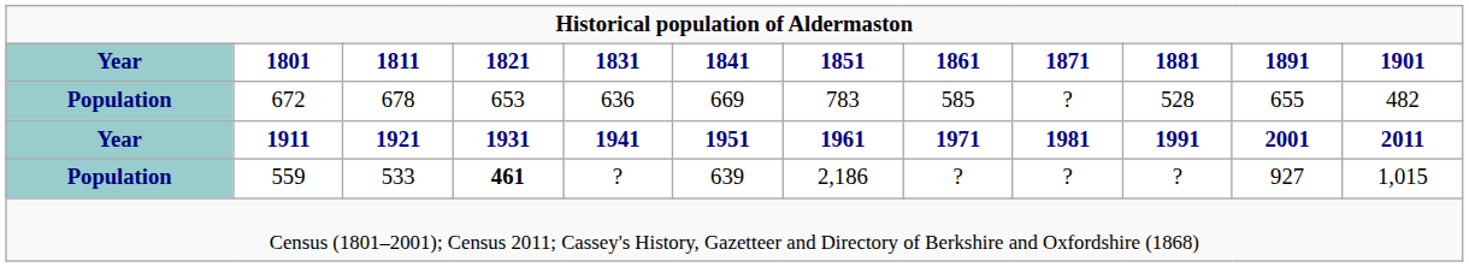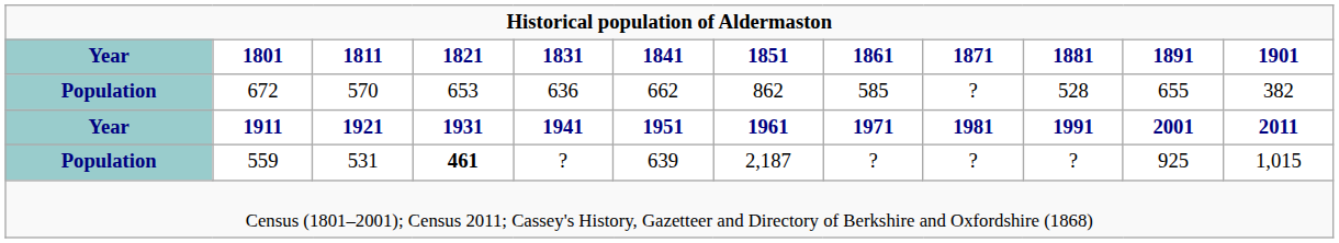 <table class="wikitable" style="font-size:85%; width:70%; border:0; text-align:center; line-height:120%; margin:1em auto;">
 <tr>
 <td colspan="12" style="text-align:center;"><strong>Historical population of Aldermaston</strong></td>
 </tr>
 <tr>
 <th style="background:#9cc; color:navy; height:17px;">Year</th>
 <th style="background:#fff; color:navy;">1801</th>
 <th style="background:#fff; color:navy;">1811</th>
 <th style="background:#fff; color:navy;">1821</th>
 <th style="background:#fff; color:navy;">1831</th>
 <th style="background:#fff; color:navy;">1841</th>
 <th style="background:#fff; color:navy;">1851</th>
 <th style="background:#fff; color:navy;">1861</th>
 <th style="background:#fff; color:navy;">1871</th>
 <th style="background:#fff; color:navy;">1881</th>
 <th style="background:#fff; color:navy;">1891</th>
 <th style="background:#fff; color:navy;">1901</th>
 </tr>
 <tr>
 <th style="background:#9cc; color:navy; height:17px;">Population</th>
 <td style="background:#fff; color:black;">672</td>
-<td style="background:#fff; color:black;">678</td>
+<td style="background:#fff; color:black;">570</td>
 <td style="background:#fff; color:black;">653</td>
 <td style="background:#fff; color:black;">636</td>
-<td style="background:#fff; color:black;">669</td>
-<td style="background:#fff; color:black;">783</td>
+<td style="background:#fff; color:black;">662</td>
+<td style="background:#fff; color:black;">862</td>
 <td style="background:#fff; color:black;">585</td>
 <td style="background:#fff; color:black;">?</td>
 <td style="background:#fff; color:black;">528</td>
 <td style="background:#fff; color:black;">655</td>
-<td style="background:#fff; color:black;">482</td>
+<td style="background:#fff; color:black;">382</td>
 </tr>
 <tr>
 <th style="background:#9cc; color:navy; height:17px;">Year</th>
 <th style="background:#fff; color:navy;">1911</th>
 <th style="background:#fff; color:navy;">1921</th>
 <th style="background:#fff; color:navy;">1931</th>
 <th style="background:#fff; color:navy;">1941</th>
 <th style="background:#fff; color:navy;">1951</th>
 <th style="background:#fff; color:navy;">1961</th>
 <th style="background:#fff; color:navy;">1971</th>
 <th style="background:#fff; color:navy;">1981</th>
 <th style="background:#fff; color:navy;">1991</th>
 <th style="background:#fff; color:navy;">2001</th>
 <th style="background:#fff; color:navy;">2011</th>
 </tr>
 <tr>
 <th style="background:#9cc; color:navy; height:17px;">Population</th>
 <td style="background:#fff; color:black;">559</td>
-<td style="background:#fff; color:black;">533</td>
+<td style="background:#fff; color:black;">531</td>
 <td style="background:#fff; color:black;"><strong>461</strong></td>
 <td style="background:#fff; color:black;">?</td>
 <td style="background:#fff; color:black;">639</td>
-<td style="background:#fff; color:black;">2,186</td>
+<td style="background:#fff; color:black;">2,187</td>
 <td style="background:#fff; color:black;">?</td>
 <td style="background:#fff; color:black;">?</td>
 <td style="background:#fff; color:black;">?</td>
-<td style="background:#fff; color:black;">927</td>
+<td style="background:#fff; color:black;">925</td>
 <td style="background:#fff; color:black;">1,015</td>
 </tr>
 <tr>
 <td colspan="12" style="text-align:center;font-size:90%;"><br>Census (1801–2001); Census 2011; Cassey's History, Gazetteer and Directory of Berkshire and Oxfordshire (1868)</td>
 </tr>
 </table>
